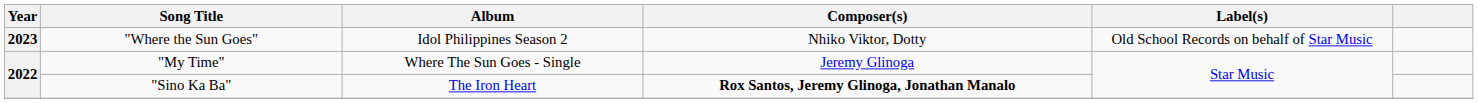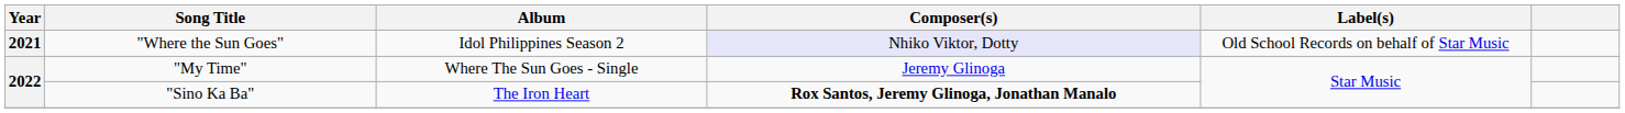 <table class="wikitable plainrowheaders" style="text-align:center;">
 <tr>
 <th scope="col" rowspan="1" style="width:1em;">Year</th>
 <th scope="col" rowspan="1" style="width:20em;">Song Title</th>
 <th scope="col" rowspan="1" style="width:20em;">Album</th>
 <th scope="col" rowspan="1" style="width:30em;">Composer(s)</th>
 <th scope="col" rowspan="1" style="width:20em;">Label(s)</th>
 <th scope="col" rowspan="1" style="width:5em;"></th>
 </tr>
 <tr>
-<th rowspan="1">2023</th>
+<th rowspan="1">2021</th>
 <td scope="row">"Where the Sun Goes" <br> </td>
 <td>Idol Philippines Season 2</td>
-<td>Nhiko Viktor, Dotty</td>
+<td style="background: lavender;">Nhiko Viktor, Dotty</td>
 <td>Old School Records on behalf of <a href='#'>Star Music</a></td>
 <td></td>
 </tr>
 <tr>
 <th rowspan="2">2022</th>
 <td scope="row">"My Time"</td>
 <td>Where The Sun Goes - Single</td>
 <td><a href='#'>Jeremy Glinoga</a></td>
 <td rowspan="2"><a href='#'>Star Music</a></td>
 <td></td>
 </tr>
 <tr>
 <td>"Sino Ka Ba"</td>
 <td><a href='#'>The Iron Heart</a></td>
 <td><strong>Rox Santos, Jeremy Glinoga, Jonathan Manalo</strong></td>
 <td></td>
 </tr>
 <tr>
 </tr>
 </table>
